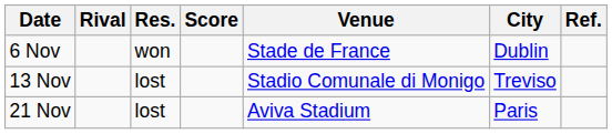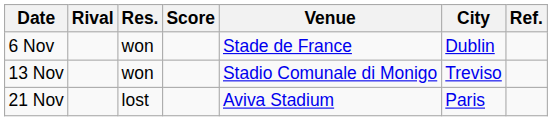 <table class= "wikitable sortable">
 <tr>
 <th>Date</th>
 <th>Rival</th>
 <th>Res.</th>
 <th>Score</th>
 <th>Venue</th>
 <th>City</th>
 <th>Ref.</th>
 </tr>
 <tr>
 <td>6 Nov</td>
 <td></td>
 <td>won</td>
 <td></td>
 <td><a href='#'>Stade de France</a></td>
 <td><a href='#'>Dublin</a></td>
 <td></td>
 </tr>
 <tr>
 <td>13 Nov</td>
 <td></td>
-<td>lost</td>
+<td>won</td>
 <td></td>
 <td><a href='#'>Stadio Comunale di Monigo</a></td>
 <td><a href='#'>Treviso</a></td>
 <td></td>
 </tr>
 <tr>
 <td>21 Nov</td>
 <td></td>
 <td>lost</td>
 <td></td>
 <td><a href='#'>Aviva Stadium</a></td>
 <td><a href='#'>Paris</a></td>
 <td></td>
 </tr>
 </table>
